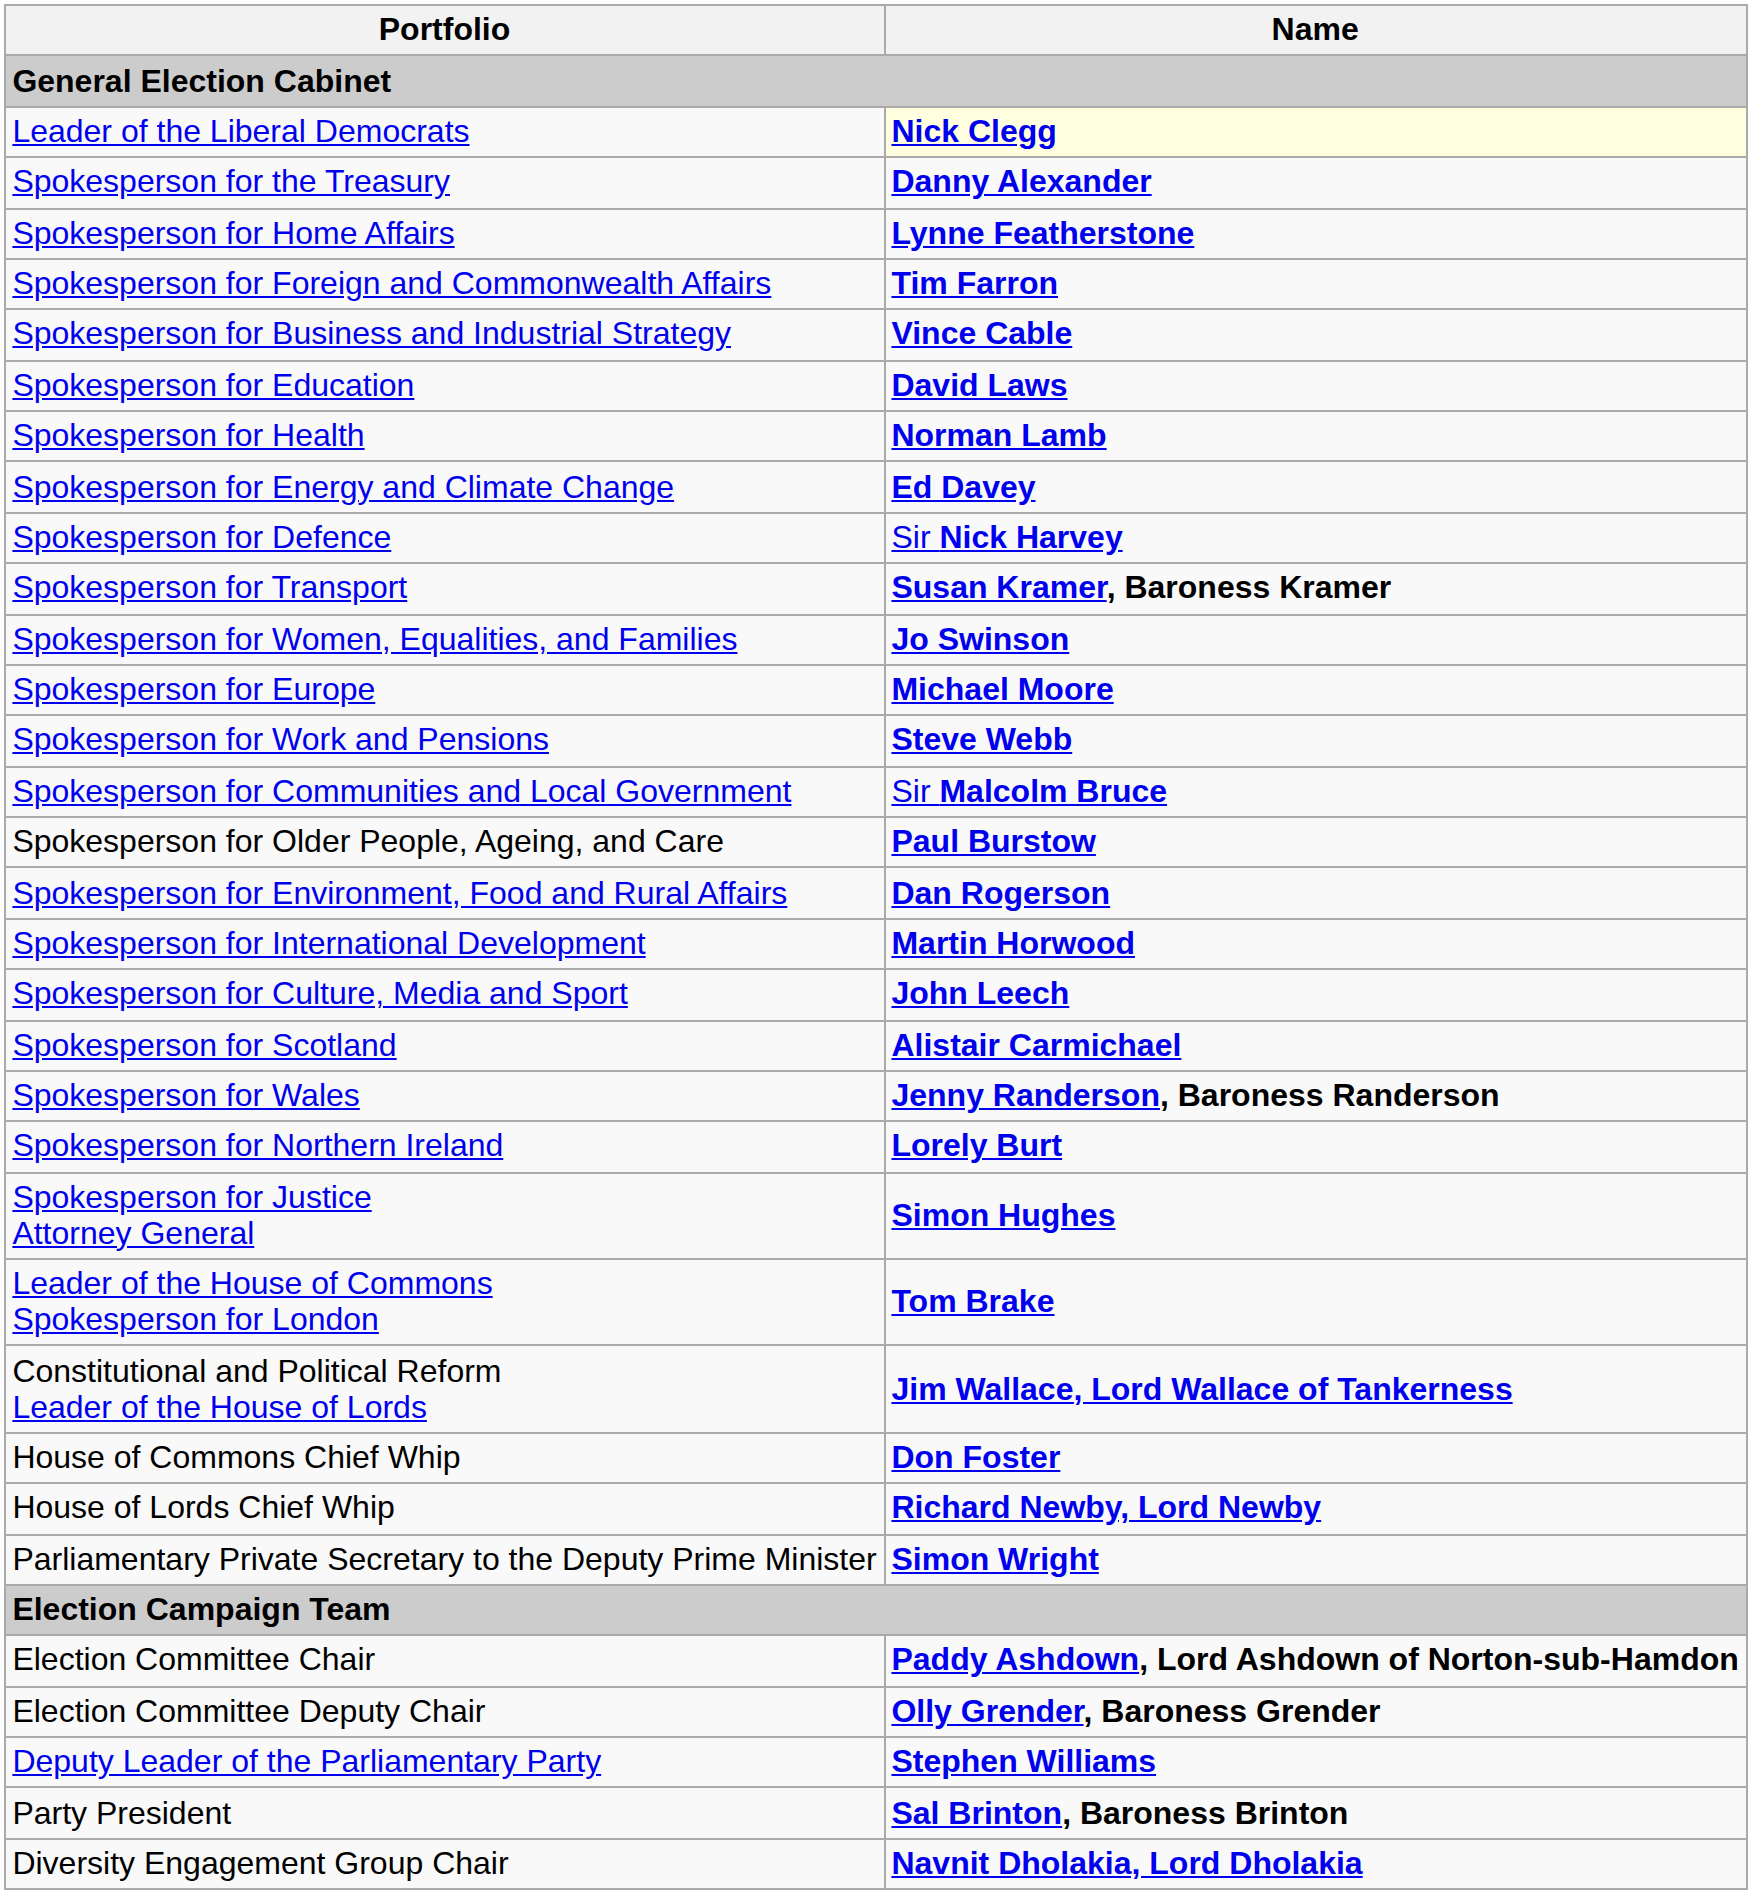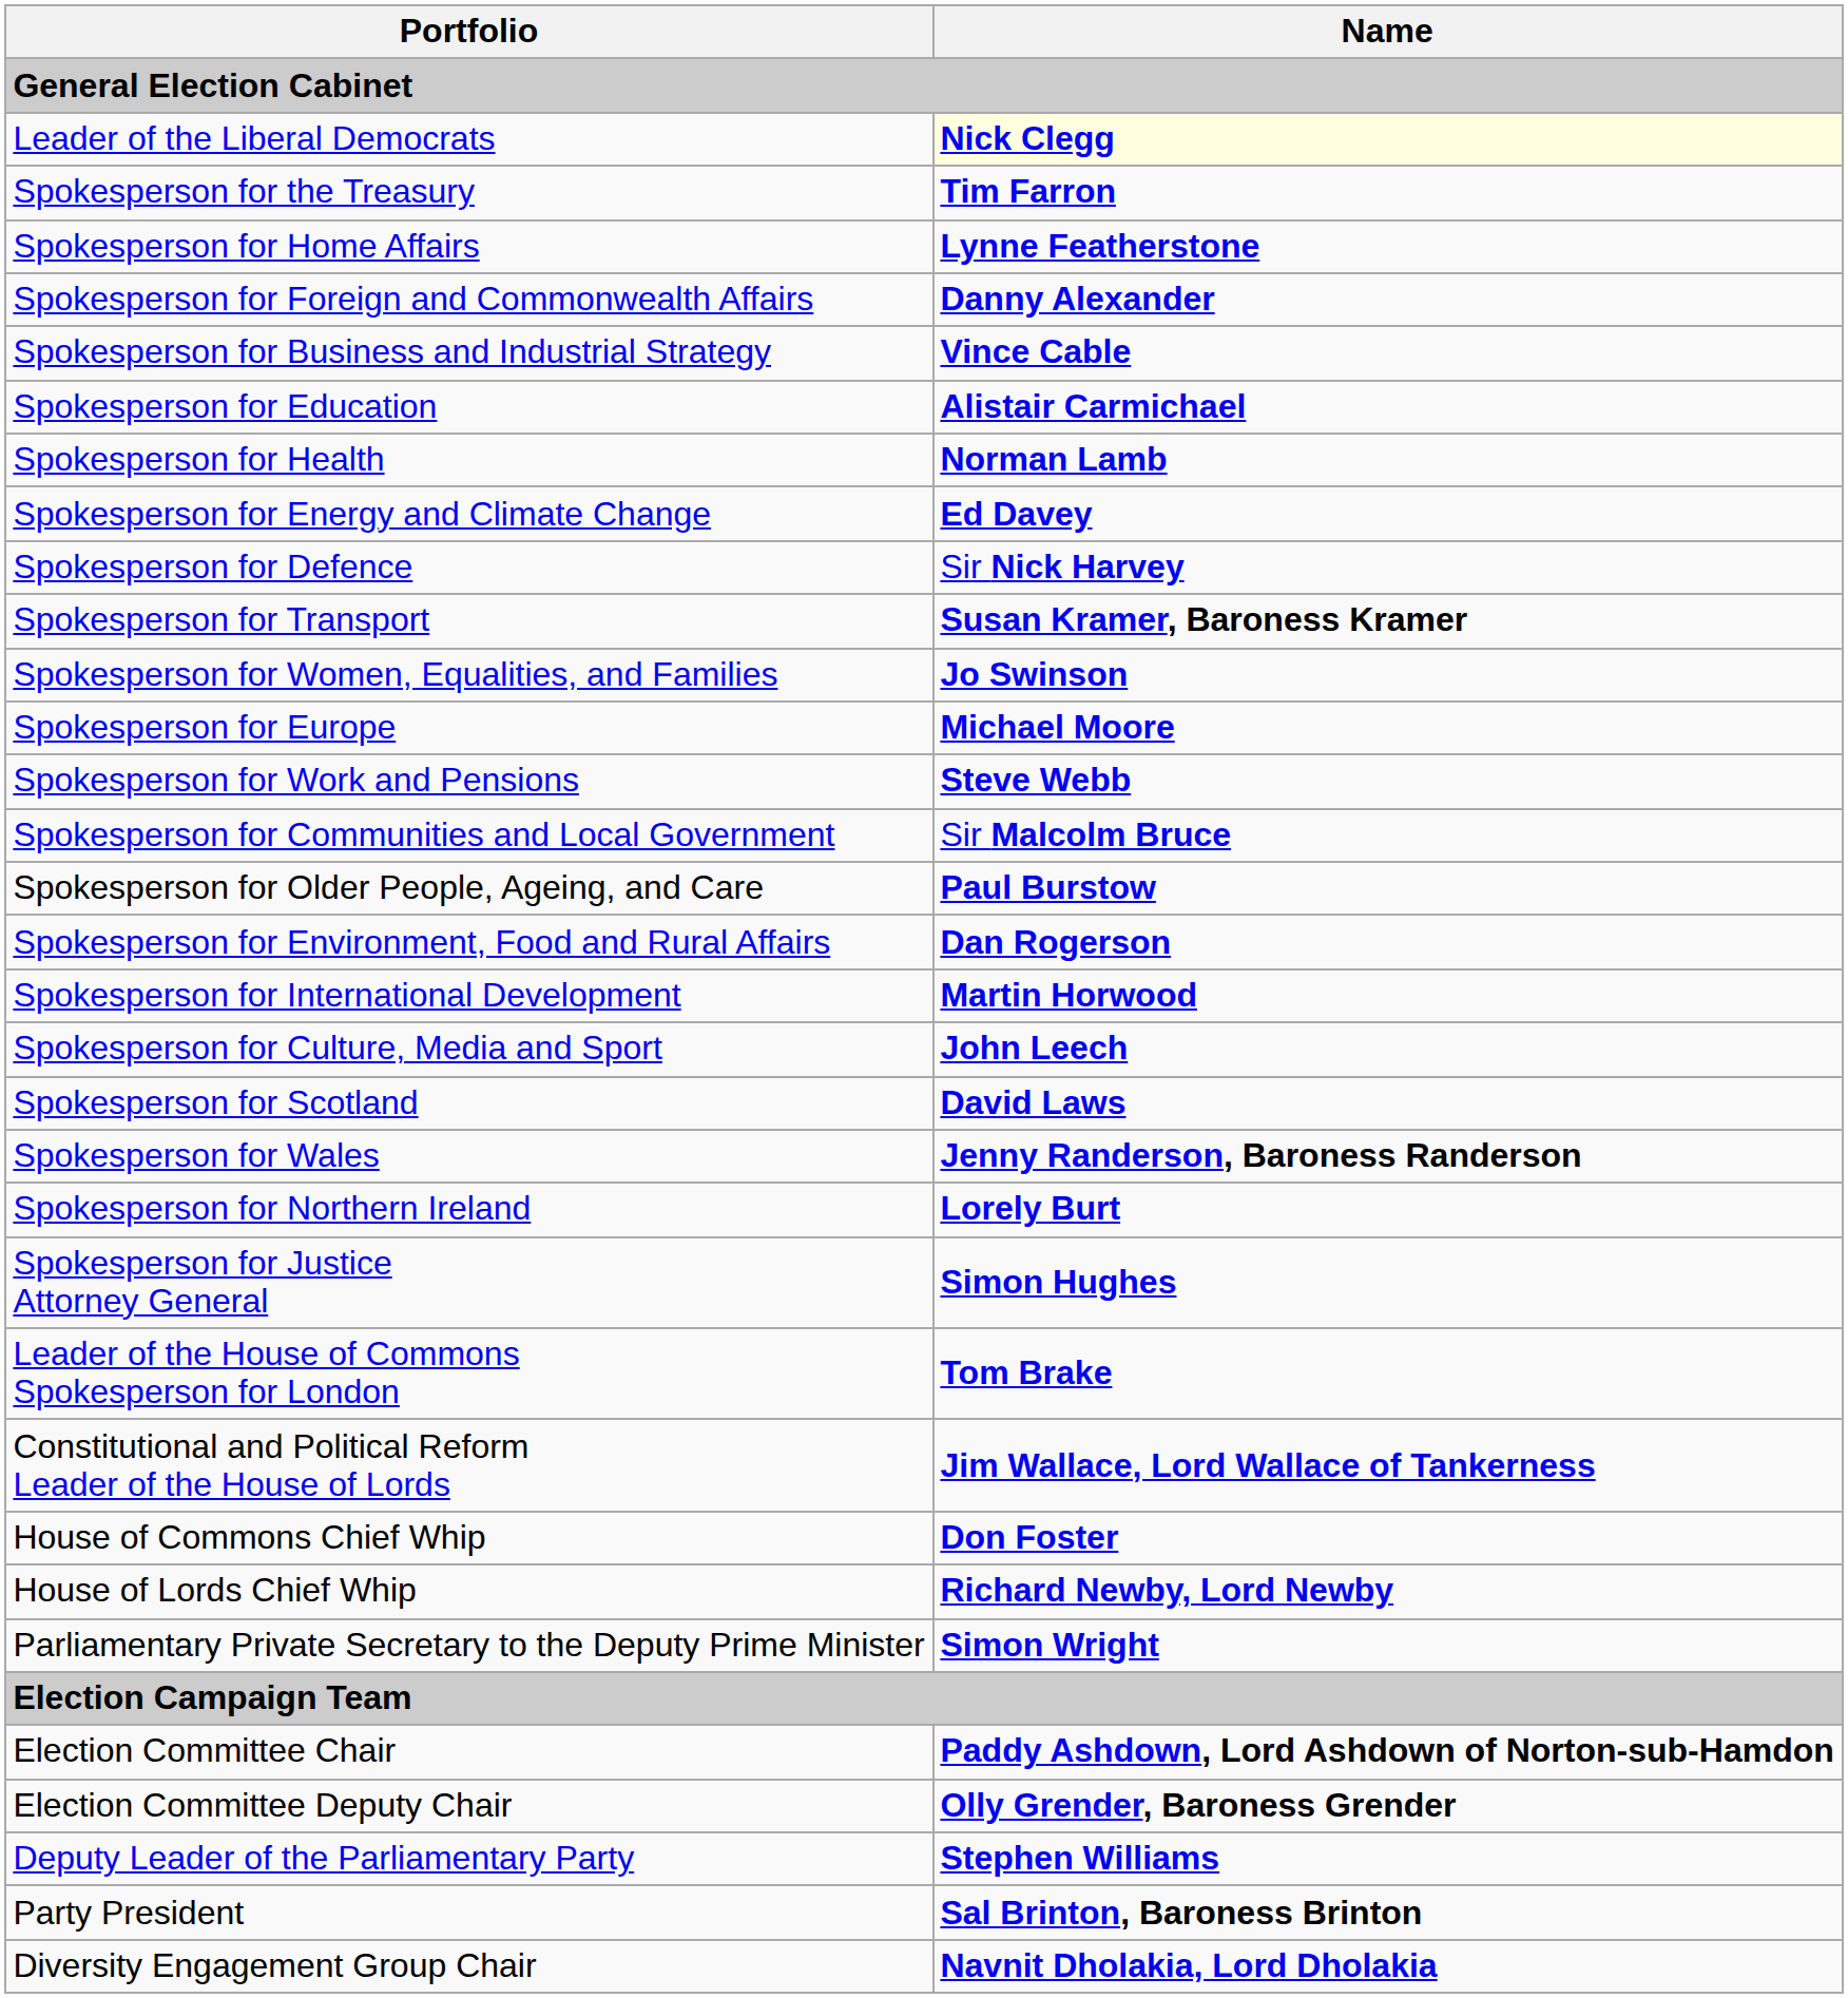 <table class="wikitable">
 <tr>
 <th>Portfolio</th>
 <th>Name</th>
 </tr>
 <tr>
 <td style="background:#cccccc;" colspan="3"><strong>General Election Cabinet</strong></td>
 </tr>
 <tr>
 <td><a href='#'>Leader of the Liberal Democrats</a></td>
 <td style="background: lightyellow;"> <strong><a href='#'>Nick Clegg</a></strong> </td>
 </tr>
 <tr>
 <td><a href='#'>Spokesperson for the Treasury</a></td>
-<td> <strong><a href='#'>Danny Alexander</a></strong> </td>
+<td><strong><a href='#'>Tim Farron</a></strong> </td>
 </tr>
 <tr>
 <td><a href='#'>Spokesperson for Home Affairs</a></td>
 <td> <strong><a href='#'>Lynne Featherstone</a></strong> </td>
 </tr>
 <tr>
 <td><a href='#'>Spokesperson for Foreign and Commonwealth Affairs</a></td>
-<td><strong><a href='#'>Tim Farron</a></strong> </td>
+<td> <strong><a href='#'>Danny Alexander</a></strong> </td>
 </tr>
 <tr>
 <td><a href='#'>Spokesperson for Business and Industrial Strategy</a></td>
 <td> <strong><a href='#'>Vince Cable</a></strong> </td>
 </tr>
 <tr>
 <td><a href='#'>Spokesperson for Education</a></td>
-<td> <strong><a href='#'>David Laws</a></strong> </td>
+<td> <strong><a href='#'>Alistair Carmichael</a></strong> </td>
 </tr>
 <tr>
 <td><a href='#'>Spokesperson for Health</a></td>
 <td> <strong><a href='#'>Norman Lamb</a></strong> </td>
 </tr>
 <tr>
 <td><a href='#'>Spokesperson for Energy and Climate Change</a></td>
 <td> <strong><a href='#'>Ed Davey</a></strong> </td>
 </tr>
 <tr>
 <td><a href='#'>Spokesperson for Defence</a></td>
 <td><a href='#'>Sir <strong>Nick Harvey</strong></a> </td>
 </tr>
 <tr>
 <td><a href='#'>Spokesperson for Transport</a></td>
 <td> <strong><a href='#'>Susan Kramer</a>, Baroness Kramer</strong> </td>
 </tr>
 <tr>
 <td><a href='#'>Spokesperson for Women, Equalities, and Families</a></td>
 <td><strong><a href='#'>Jo Swinson</a></strong> </td>
 </tr>
 <tr>
 <td><a href='#'>Spokesperson for Europe</a></td>
 <td> <a href='#'><strong>Michael Moore</strong></a> </td>
 </tr>
 <tr>
 <td><a href='#'>Spokesperson for Work and Pensions</a></td>
 <td> <strong><a href='#'>Steve Webb</a></strong> </td>
 </tr>
 <tr>
 <td><a href='#'>Spokesperson for Communities and Local Government</a></td>
 <td> <a href='#'>Sir <strong>Malcolm Bruce</strong></a> </td>
 </tr>
 <tr>
 <td>Spokesperson for Older People, Ageing, and Care</td>
 <td> <strong><a href='#'>Paul Burstow</a></strong> </td>
 </tr>
 <tr>
 <td><a href='#'>Spokesperson for Environment, Food and Rural Affairs</a></td>
 <td><strong><a href='#'>Dan Rogerson</a></strong> </td>
 </tr>
 <tr>
 <td><a href='#'>Spokesperson for International Development</a></td>
 <td><strong><a href='#'>Martin Horwood</a></strong> </td>
 </tr>
 <tr>
 <td><a href='#'>Spokesperson for Culture, Media and Sport</a></td>
 <td><a href='#'><strong>John Leech</strong></a> </td>
 </tr>
 <tr>
 <td><a href='#'>Spokesperson for Scotland</a></td>
-<td> <strong><a href='#'>Alistair Carmichael</a></strong> </td>
+<td> <strong><a href='#'>David Laws</a></strong> </td>
 </tr>
 <tr>
 <td><a href='#'>Spokesperson for Wales</a></td>
 <td> <strong><a href='#'>Jenny Randerson</a>, Baroness Randerson</strong></td>
 </tr>
 <tr>
 <td><a href='#'>Spokesperson for Northern Ireland</a></td>
 <td><strong><a href='#'>Lorely Burt</a></strong> </td>
 </tr>
 <tr>
 <td><a href='#'>Spokesperson for Justice</a><br><a href='#'>Attorney General</a></td>
 <td> <strong><a href='#'>Simon Hughes</a></strong> </td>
 </tr>
 <tr>
 <td><a href='#'>Leader of the House of Commons</a><br><a href='#'>Spokesperson for London</a></td>
 <td> <strong><a href='#'>Tom Brake</a></strong> </td>
 </tr>
 <tr>
 <td>Constitutional and Political Reform<br><a href='#'>Leader of the House of Lords</a></td>
 <td> <strong><a href='#'>Jim Wallace, Lord Wallace of Tankerness</a></strong> </td>
 </tr>
 <tr>
 <td>House of Commons Chief Whip</td>
 <td> <a href='#'><strong>Don Foster</strong></a> </td>
 </tr>
 <tr>
 <td>House of Lords Chief Whip</td>
 <td> <strong><a href='#'>Richard Newby, Lord Newby</a></strong> </td>
 </tr>
 <tr>
 <td>Parliamentary Private Secretary to the Deputy Prime Minister</td>
 <td><a href='#'><strong>Simon Wright</strong></a> </td>
 </tr>
 <tr>
 <td style="background:#cccccc;" colspan="3"><strong>Election Campaign Team</strong></td>
 </tr>
 <tr>
 <td>Election Committee Chair</td>
 <td> <strong><a href='#'>Paddy Ashdown</a>, Lord Ashdown of Norton-sub-Hamdon</strong> </td>
 </tr>
 <tr>
 <td>Election Committee Deputy Chair</td>
 <td> <strong><a href='#'>Olly Grender</a>, Baroness Grender</strong> </td>
 </tr>
 <tr>
 <td><a href='#'>Deputy Leader of the Parliamentary Party</a></td>
 <td><a href='#'><strong>Stephen Williams</strong></a> </td>
 </tr>
 <tr>
 <td>Party President</td>
 <td> <strong><a href='#'>Sal Brinton</a>, Baroness Brinton</strong></td>
 </tr>
 <tr>
 <td>Diversity Engagement Group Chair</td>
 <td> <strong><a href='#'>Navnit Dholakia, Lord Dholakia</a></strong> </td>
 </tr>
 </table>
